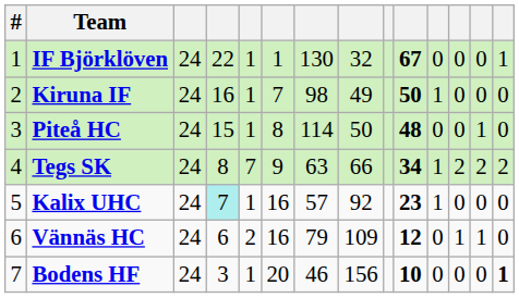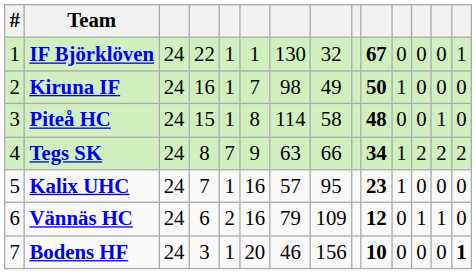 <table class="wikitable sortable">
 <tr>
 <th>#</th>
 <th>Team</th>
 <th></th>
 <th></th>
 <th></th>
 <th></th>
 <th></th>
 <th></th>
 <th></th>
 <th></th>
 <th></th>
 <th></th>
 <th></th>
 <th></th>
 </tr>
 <tr style="background: #D0F0C0;">
 <td>1</td>
 <td><strong><a href='#'>IF Björklöven</a></strong></td>
 <td style="text-align: center;">24</td>
 <td style="text-align: center;">22</td>
 <td style="text-align: center;">1</td>
 <td style="text-align: center;">1</td>
 <td style="text-align: center;">130</td>
 <td style="text-align: center;">32</td>
 <td style="text-align: center;"></td>
 <td style="text-align: center;"><strong>67</strong></td>
 <td style="text-align: center;">0</td>
 <td style="text-align: center;">0</td>
 <td style="text-align: center;">0</td>
 <td style="text-align: center;">1</td>
 </tr>
 <tr style="background: #D0F0C0;">
 <td>2</td>
 <td><strong><a href='#'>Kiruna IF</a></strong></td>
 <td style="text-align: center;">24</td>
 <td style="text-align: center;">16</td>
 <td style="text-align: center;">1</td>
 <td style="text-align: center;">7</td>
 <td style="text-align: center;">98</td>
 <td style="text-align: center;">49</td>
 <td style="text-align: center;"></td>
 <td style="text-align: center;"><strong>50</strong></td>
 <td style="text-align: center;">1</td>
 <td style="text-align: center;">0</td>
 <td style="text-align: center;">0</td>
 <td style="text-align: center;">0</td>
 </tr>
 <tr style="background: #D0F0C0;">
 <td>3</td>
 <td><strong><a href='#'>Piteå HC</a></strong></td>
 <td style="text-align: center;">24</td>
 <td style="text-align: center;">15</td>
 <td style="text-align: center;">1</td>
 <td style="text-align: center;">8</td>
 <td style="text-align: center;">114</td>
-<td style="text-align: center;">50</td>
+<td style="text-align: center;">58</td>
 <td style="text-align: center;"></td>
 <td style="text-align: center;"><strong>48</strong></td>
 <td style="text-align: center;">0</td>
 <td style="text-align: center;">0</td>
 <td style="text-align: center;">1</td>
 <td style="text-align: center;">0</td>
 </tr>
 <tr style="background: #D0F0C0;">
 <td>4</td>
 <td><strong><a href='#'>Tegs SK</a></strong></td>
 <td style="text-align: center;">24</td>
 <td style="text-align: center;">8</td>
 <td style="text-align: center;">7</td>
 <td style="text-align: center;">9</td>
 <td style="text-align: center;">63</td>
 <td style="text-align: center;">66</td>
 <td style="text-align: center;"></td>
 <td style="text-align: center;"><strong>34</strong></td>
 <td style="text-align: center;">1</td>
 <td style="text-align: center;">2</td>
 <td style="text-align: center;">2</td>
 <td style="text-align: center;">2</td>
 </tr>
 <tr>
 <td>5</td>
 <td><strong><a href='#'>Kalix UHC</a></strong></td>
 <td style="text-align: center;">24</td>
-<td style="background: paleturquoise; text-align: center;">7</td>
+<td style="text-align: center;">7</td>
 <td style="text-align: center;">1</td>
 <td style="text-align: center;">16</td>
 <td style="text-align: center;">57</td>
-<td style="text-align: center;">92</td>
+<td style="text-align: center;">95</td>
 <td style="text-align: center;"></td>
 <td style="text-align: center;"><strong>23</strong></td>
 <td style="text-align: center;">1</td>
 <td style="text-align: center;">0</td>
 <td style="text-align: center;">0</td>
 <td style="text-align: center;">0</td>
 </tr>
 <tr>
 <td>6</td>
 <td><strong><a href='#'>Vännäs HC</a></strong></td>
 <td style="text-align: center;">24</td>
 <td style="text-align: center;">6</td>
 <td style="text-align: center;">2</td>
 <td style="text-align: center;">16</td>
 <td style="text-align: center;">79</td>
 <td style="text-align: center;">109</td>
 <td style="text-align: center;"></td>
 <td style="text-align: center;"><strong>12</strong></td>
 <td style="text-align: center;">0</td>
 <td style="text-align: center;">1</td>
 <td style="text-align: center;">1</td>
 <td style="text-align: center;">0</td>
 </tr>
 <tr>
 <td>7</td>
 <td><strong><a href='#'>Bodens HF</a></strong></td>
 <td style="text-align: center;">24</td>
 <td style="text-align: center;">3</td>
 <td style="text-align: center;">1</td>
 <td style="text-align: center;">20</td>
 <td style="text-align: center;">46</td>
 <td style="text-align: center;">156</td>
 <td style="text-align: center;"></td>
 <td style="text-align: center;"><strong>10</strong></td>
 <td style="text-align: center;">0</td>
 <td style="text-align: center;">0</td>
 <td style="text-align: center;">0</td>
 <td style="text-align: center;"><strong>1</strong></td>
 </tr>
 </table>
